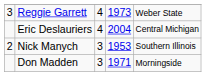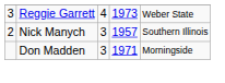 <table class="wikitable">
 <tr>
 </tr>
 <tr>
 <td>3</td>
 <td><a href='#'>Reggie Garrett</a></td>
 <td>4</td>
 <td><a href='#'>1973</a></td>
 <td style="font-size:80%;">Weber State</td>
 </tr>
 <tr>
-<td></td>
-<td>Eric Deslauriers</td>
-<td>4</td>
-<td><a href='#'>2004</a></td>
-<td style="font-size:80%;">Central Michigan</td>
-</tr>
-<tr>
 <td>2</td>
 <td>Nick Manych</td>
 <td>3</td>
-<td><a href='#'>1953</a></td>
+<td><a href='#'>1957</a></td>
 <td style="font-size:80%;">Southern Illinois</td>
 </tr>
 <tr>
 <td></td>
 <td>Don Madden</td>
 <td>3</td>
 <td><a href='#'>1971</a></td>
 <td style="font-size:80%;">Morningside</td>
 </tr>
 </table>
